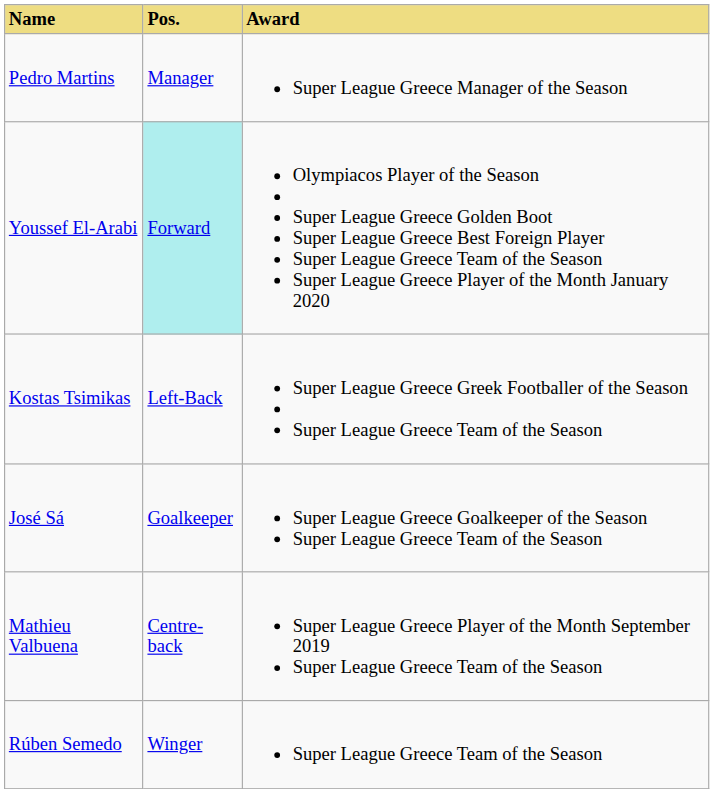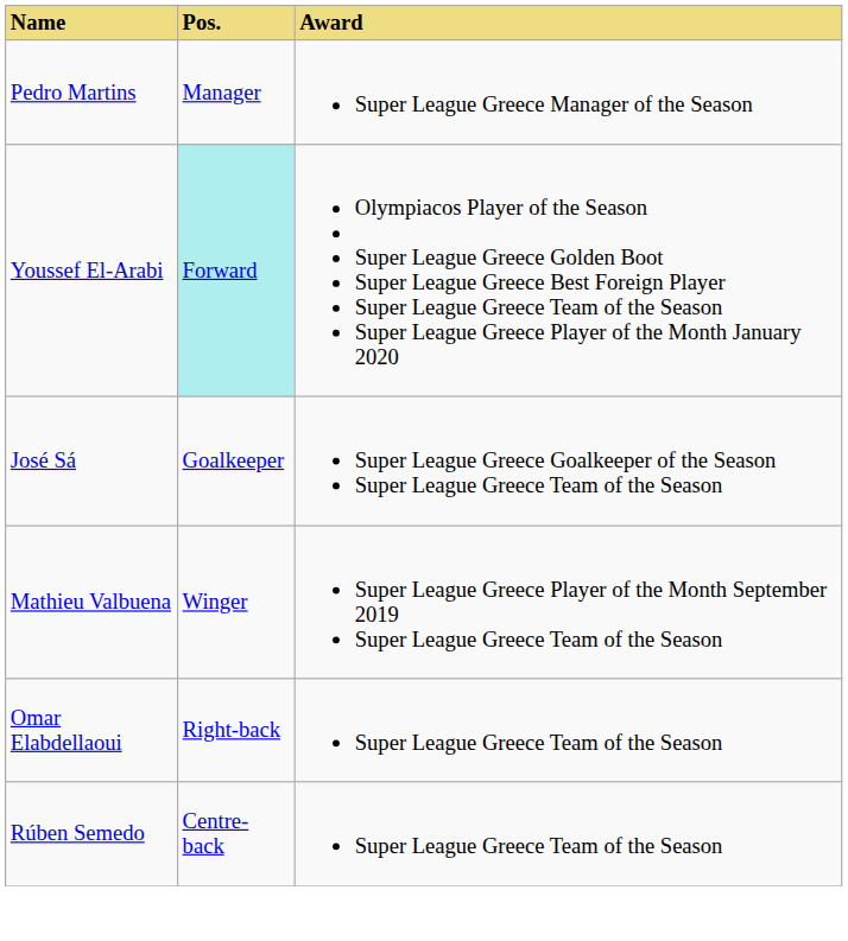 <table class="wikitable">
 <tr>
 <td style="background-color: #eedd82" !><strong> Name</strong></td>
 <td style="background-color: #eedd82"  !><strong>Pos.</strong></td>
 <td style="background-color: #eedd82" !><strong>Award</strong></td>
 </tr>
 <tr>
 <td> <a href='#'>Pedro Martins</a></td>
 <td><a href='#'>Manager</a></td>
 <td><br><ul><li>Super League Greece Manager of the Season</li></ul></td>
 </tr>
 <tr>
 <td> <a href='#'>Youssef El-Arabi</a></td>
 <td style="background: paleturquoise;"><a href='#'>Forward</a></td>
 <td><br><ul><li>Olympiacos Player of the Season</li><li></li><li>Super League Greece Golden Boot</li><li>Super League Greece Best Foreign Player</li><li>Super League Greece Team of the Season</li><li>Super League Greece Player of the Month January 2020</li></ul></td>
 </tr>
 <tr>
-<td> <a href='#'>Kostas Tsimikas</a></td>
-<td><a href='#'>Left-Back</a></td>
-<td><br><ul><li>Super League Greece Greek Footballer of the Season</li><li></li><li>Super League Greece Team of the Season</li></ul></td>
-</tr>
-<tr>
 <td> <a href='#'>José Sá</a></td>
 <td><a href='#'>Goalkeeper</a></td>
 <td><br><ul><li>Super League Greece Goalkeeper of the Season</li><li>Super League Greece Team of the Season</li></ul></td>
 </tr>
 <tr>
 <td> <a href='#'>Mathieu Valbuena</a></td>
-<td><a href='#'>Centre-back</a></td>
+<td><a href='#'>Winger</a></td>
 <td><br><ul><li>Super League Greece Player of the Month September 2019</li><li>Super League Greece Team of the Season</li></ul></td>
 </tr>
 <tr>
+<td> <a href='#'>Omar Elabdellaoui</a></td>
+<td><a href='#'>Right-back</a></td>
+<td><br><ul><li>Super League Greece Team of the Season</li></ul></td>
+</tr>
+<tr>
 <td> <a href='#'>Rúben Semedo</a></td>
-<td><a href='#'>Winger</a></td>
+<td><a href='#'>Centre-back</a></td>
 <td><br><ul><li>Super League Greece Team of the Season</li></ul></td>
 </tr>
 </table>
